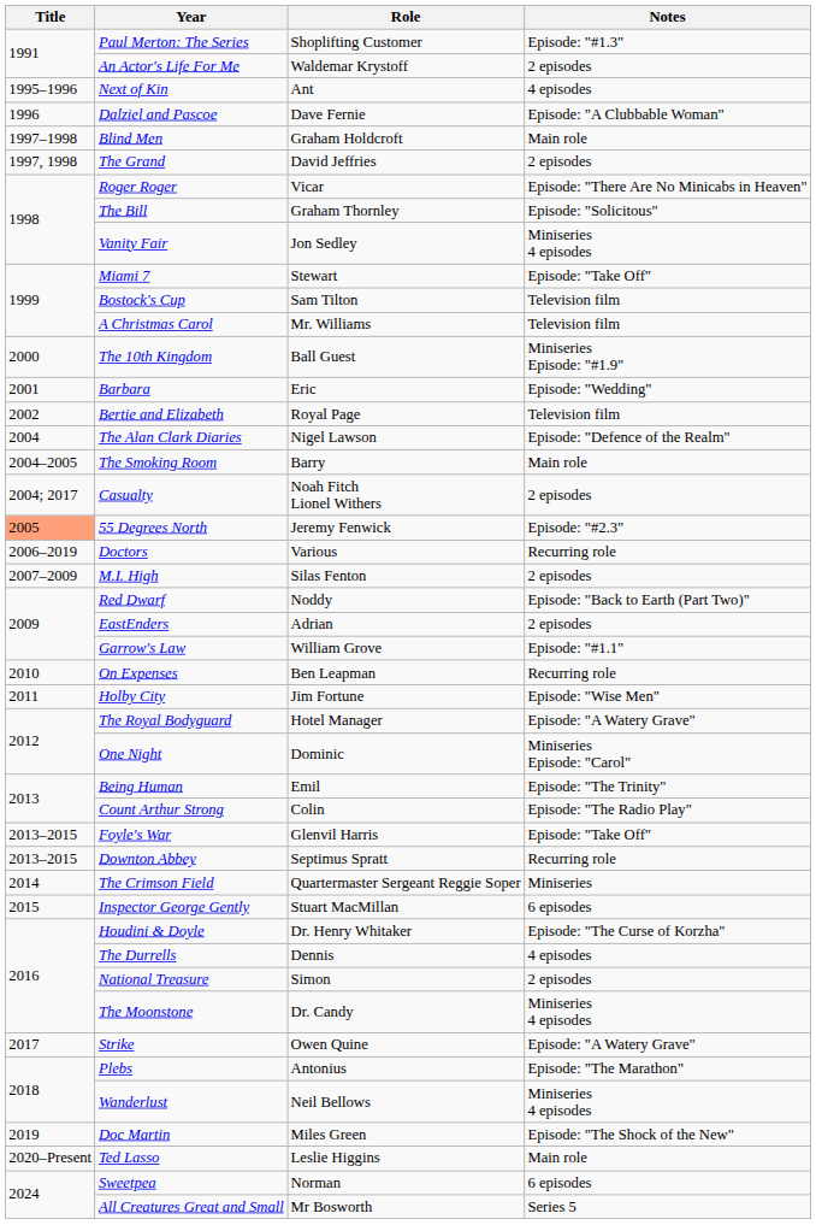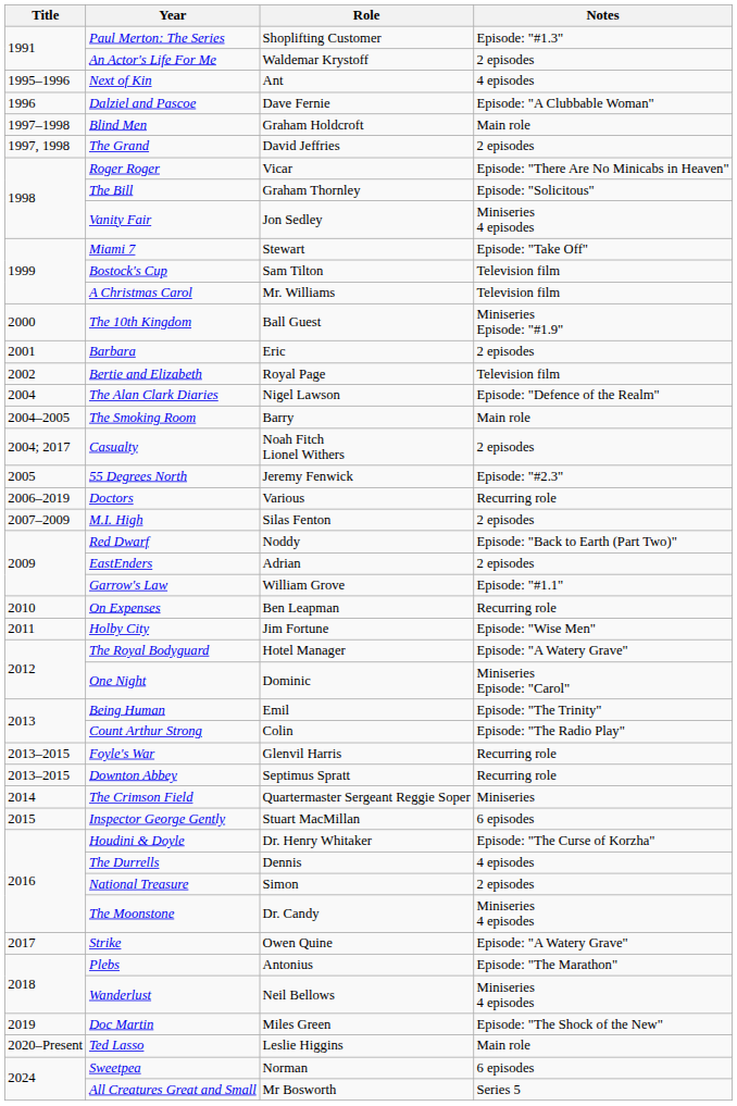 <table class="wikitable sortable plainrowheaders unsortable">
 <tr>
 <th>Title</th>
 <th>Year</th>
 <th>Role</th>
 <th class="unsortable">Notes</th>
 </tr>
 <tr>
 <td rowspan="2">1991</td>
 <td><em><a href='#'>Paul Merton: The Series</a></em></td>
 <td>Shoplifting Customer</td>
 <td>Episode: "#1.3"</td>
 </tr>
 <tr>
 <td><em><a href='#'>An Actor's Life For Me</a></em></td>
 <td>Waldemar Krystoff</td>
 <td>2 episodes</td>
 </tr>
 <tr>
 <td>1995–1996</td>
 <td><em><a href='#'>Next of Kin</a></em></td>
 <td>Ant</td>
 <td>4 episodes</td>
 </tr>
 <tr>
 <td>1996</td>
 <td><em><a href='#'>Dalziel and Pascoe</a></em></td>
 <td>Dave Fernie</td>
 <td>Episode: "A Clubbable Woman"</td>
 </tr>
 <tr>
 <td>1997–1998</td>
 <td><em><a href='#'>Blind Men</a></em></td>
 <td>Graham Holdcroft</td>
 <td>Main role</td>
 </tr>
 <tr>
 <td>1997, 1998</td>
 <td><em><a href='#'>The Grand</a></em></td>
 <td>David Jeffries</td>
 <td>2 episodes</td>
 </tr>
 <tr>
 <td rowspan="3">1998</td>
 <td><em><a href='#'>Roger Roger</a></em></td>
 <td>Vicar</td>
 <td>Episode: "There Are No Minicabs in Heaven"</td>
 </tr>
 <tr>
 <td><em><a href='#'>The Bill</a></em></td>
 <td>Graham Thornley</td>
 <td>Episode: "Solicitous"</td>
 </tr>
 <tr>
 <td><em><a href='#'>Vanity Fair</a></em></td>
 <td>Jon Sedley</td>
 <td>Miniseries<br>4 episodes</td>
 </tr>
 <tr>
 <td rowspan="3">1999</td>
 <td><em><a href='#'>Miami 7</a></em></td>
 <td>Stewart</td>
 <td>Episode: "Take Off"</td>
 </tr>
 <tr>
 <td><em><a href='#'>Bostock's Cup</a></em></td>
 <td>Sam Tilton</td>
 <td>Television film</td>
 </tr>
 <tr>
 <td><em><a href='#'>A Christmas Carol</a></em></td>
 <td>Mr. Williams</td>
 <td>Television film</td>
 </tr>
 <tr>
 <td>2000</td>
 <td><em><a href='#'>The 10th Kingdom</a></em></td>
 <td>Ball Guest</td>
 <td>Miniseries<br>Episode: "#1.9"</td>
 </tr>
 <tr>
 <td>2001</td>
 <td><em><a href='#'>Barbara</a></em></td>
 <td>Eric</td>
-<td>Episode: "Wedding"</td>
+<td>2 episodes</td>
 </tr>
 <tr>
 <td>2002</td>
 <td><em><a href='#'>Bertie and Elizabeth</a></em></td>
 <td>Royal Page</td>
 <td>Television film</td>
 </tr>
 <tr>
 <td>2004</td>
 <td><em><a href='#'>The Alan Clark Diaries</a></em></td>
 <td>Nigel Lawson</td>
 <td>Episode: "Defence of the Realm"</td>
 </tr>
 <tr>
 <td>2004–2005</td>
 <td><em><a href='#'>The Smoking Room</a></em></td>
 <td>Barry</td>
 <td>Main role</td>
 </tr>
 <tr>
 <td>2004; 2017</td>
 <td><em><a href='#'>Casualty</a></em></td>
 <td>Noah Fitch<br>Lionel Withers</td>
 <td>2 episodes</td>
 </tr>
 <tr>
-<td style="background: lightsalmon;">2005</td>
+<td>2005</td>
 <td><em><a href='#'>55 Degrees North</a></em></td>
 <td>Jeremy Fenwick</td>
 <td>Episode: "#2.3"</td>
 </tr>
 <tr>
 <td>2006–2019</td>
 <td><em><a href='#'>Doctors</a></em></td>
 <td>Various</td>
 <td>Recurring role</td>
 </tr>
 <tr>
 <td>2007–2009</td>
 <td><em><a href='#'>M.I. High</a></em></td>
 <td>Silas Fenton</td>
 <td>2 episodes</td>
 </tr>
 <tr>
 <td rowspan="3">2009</td>
 <td><em><a href='#'>Red Dwarf</a></em></td>
 <td>Noddy</td>
 <td>Episode: "Back to Earth (Part Two)"</td>
 </tr>
 <tr>
 <td><em><a href='#'>EastEnders</a></em></td>
 <td>Adrian</td>
 <td>2 episodes</td>
 </tr>
 <tr>
 <td><em><a href='#'>Garrow's Law</a></em></td>
 <td>William Grove</td>
 <td>Episode: "#1.1"</td>
 </tr>
 <tr>
 <td>2010</td>
 <td><em><a href='#'>On Expenses</a></em></td>
 <td>Ben Leapman</td>
 <td>Recurring role</td>
 </tr>
 <tr>
 <td>2011</td>
 <td><em><a href='#'>Holby City</a></em></td>
 <td>Jim Fortune</td>
 <td>Episode: "Wise Men"</td>
 </tr>
 <tr>
 <td rowspan="2">2012</td>
 <td><em><a href='#'>The Royal Bodyguard</a></em></td>
 <td>Hotel Manager</td>
 <td>Episode: "A Watery Grave"</td>
 </tr>
 <tr>
 <td><em><a href='#'>One Night</a></em></td>
 <td>Dominic</td>
 <td>Miniseries<br>Episode: "Carol"</td>
 </tr>
 <tr>
 <td rowspan="2">2013</td>
 <td><em><a href='#'>Being Human</a></em></td>
 <td>Emil</td>
 <td>Episode: "The Trinity"</td>
 </tr>
 <tr>
 <td><em><a href='#'>Count Arthur Strong</a></em></td>
 <td>Colin</td>
 <td>Episode: "The Radio Play"</td>
 </tr>
 <tr>
 <td>2013–2015</td>
 <td><em><a href='#'>Foyle's War</a></em></td>
 <td>Glenvil Harris</td>
-<td>Episode: "Take Off"</td>
+<td>Recurring role</td>
 </tr>
 <tr>
 <td>2013–2015</td>
 <td><em><a href='#'>Downton Abbey</a></em></td>
 <td>Septimus Spratt</td>
 <td>Recurring role</td>
 </tr>
 <tr>
 <td>2014</td>
 <td><em><a href='#'>The Crimson Field</a></em></td>
 <td>Quartermaster Sergeant Reggie Soper</td>
 <td>Miniseries</td>
 </tr>
 <tr>
 <td>2015</td>
 <td><em><a href='#'>Inspector George Gently</a></em></td>
 <td>Stuart MacMillan</td>
 <td>6 episodes</td>
 </tr>
 <tr>
 <td rowspan="4">2016</td>
 <td><em><a href='#'>Houdini & Doyle</a></em></td>
 <td>Dr. Henry Whitaker</td>
 <td>Episode: "The Curse of Korzha"</td>
 </tr>
 <tr>
 <td><em><a href='#'>The Durrells</a></em></td>
 <td>Dennis</td>
 <td>4 episodes</td>
 </tr>
 <tr>
 <td><em><a href='#'>National Treasure</a></em></td>
 <td>Simon</td>
 <td>2 episodes</td>
 </tr>
 <tr>
 <td><em><a href='#'>The Moonstone</a></em></td>
 <td>Dr. Candy</td>
 <td>Miniseries<br>4 episodes</td>
 </tr>
 <tr>
 <td>2017</td>
 <td><em><a href='#'>Strike</a></em></td>
 <td>Owen Quine</td>
 <td>Episode: "A Watery Grave"</td>
 </tr>
 <tr>
 <td rowspan="2">2018</td>
 <td><em><a href='#'>Plebs</a></em></td>
 <td>Antonius</td>
 <td>Episode: "The Marathon"</td>
 </tr>
 <tr>
 <td><em><a href='#'>Wanderlust</a></em></td>
 <td>Neil Bellows</td>
 <td>Miniseries<br>4 episodes</td>
 </tr>
 <tr>
 <td>2019</td>
 <td><em><a href='#'>Doc Martin</a></em></td>
 <td>Miles Green</td>
 <td>Episode: "The Shock of the New"</td>
 </tr>
 <tr>
 <td>2020–Present</td>
 <td><em><a href='#'>Ted Lasso</a></em></td>
 <td>Leslie Higgins</td>
 <td>Main role</td>
 </tr>
 <tr>
 <td rowspan=2>2024</td>
 <td><em><a href='#'>Sweetpea</a></em></td>
 <td>Norman</td>
 <td>6 episodes</td>
 </tr>
 <tr>
 <td><em><a href='#'>All Creatures Great and Small</a></em></td>
 <td>Mr Bosworth</td>
 <td>Series 5</td>
 </tr>
 </table>
